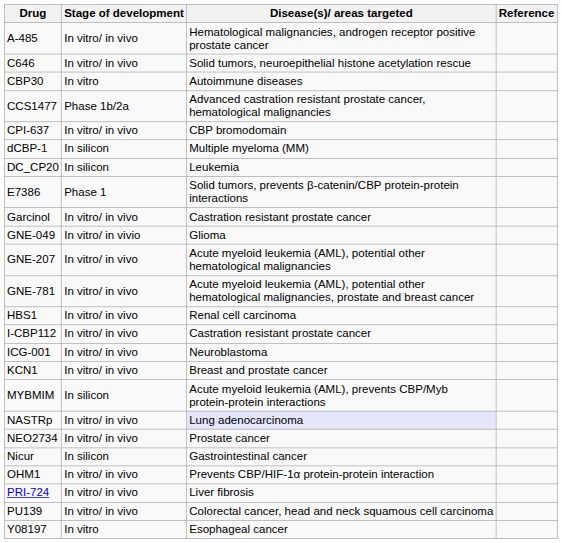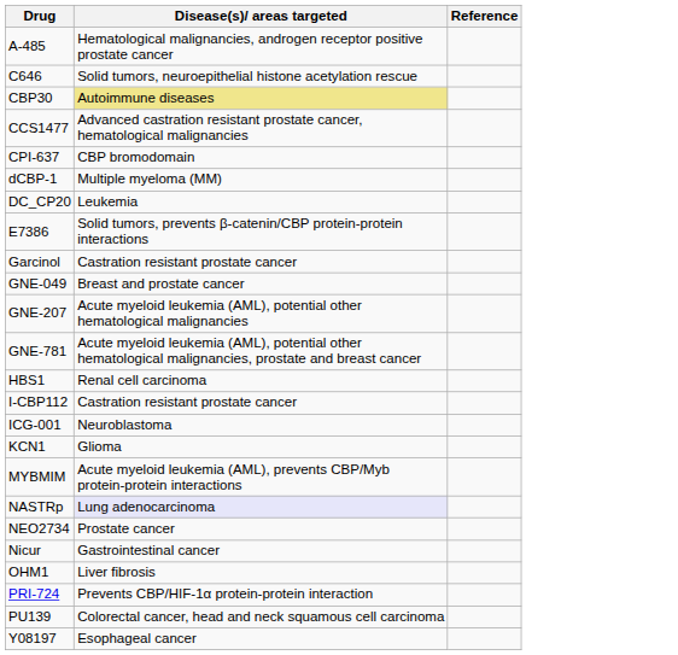 <table class="wikitable">
 <tr>
 <th>Drug</th>
-<th>Stage of development</th>
 <th>Disease(s)/ areas targeted</th>
 <th>Reference</th>
 </tr>
 <tr>
 <td>A-485</td>
-<td>In vitro/ in vivo</td>
 <td>Hematological malignancies, androgen receptor positive<br>prostate cancer</td>
 <td></td>
 </tr>
 <tr>
 <td>C646</td>
-<td>In vitro/ in vivo</td>
 <td>Solid tumors, neuroepithelial histone acetylation rescue</td>
 <td></td>
 </tr>
 <tr>
 <td>CBP30</td>
-<td>In vitro</td>
-<td>Autoimmune diseases</td>
+<td style="background: khaki;">Autoimmune diseases</td>
 <td></td>
 </tr>
 <tr>
 <td>CCS1477</td>
-<td>Phase 1b/2a</td>
 <td>Advanced castration resistant prostate cancer,<br>hematological malignancies</td>
 <td></td>
 </tr>
 <tr>
 <td>CPI-637</td>
-<td>In vitro/ in vivo</td>
 <td>CBP bromodomain</td>
 <td></td>
 </tr>
 <tr>
 <td>dCBP-1</td>
-<td>In silicon</td>
 <td>Multiple myeloma (MM)</td>
 <td></td>
 </tr>
 <tr>
 <td>DC_CP20</td>
-<td>In silicon</td>
 <td>Leukemia</td>
 <td></td>
 </tr>
 <tr>
 <td>E7386</td>
-<td>Phase 1</td>
 <td>Solid tumors, prevents β-catenin/CBP protein-protein<br>interactions</td>
 <td></td>
 </tr>
 <tr>
 <td>Garcinol</td>
-<td>In vitro/ in vivo</td>
 <td>Castration resistant prostate cancer</td>
 <td></td>
 </tr>
 <tr>
 <td>GNE-049</td>
-<td>In vitro/ in vivio</td>
-<td>Glioma</td>
+<td>Breast and prostate cancer</td>
 <td></td>
 </tr>
 <tr>
 <td>GNE-207</td>
-<td>In vitro/ in vivo</td>
 <td>Acute myeloid leukemia (AML), potential other<br>hematological malignancies</td>
 <td></td>
 </tr>
 <tr>
 <td>GNE-781</td>
-<td>In vitro/ in vivo</td>
 <td>Acute myeloid leukemia (AML), potential other<br>hematological malignancies, prostate and breast cancer</td>
 <td></td>
 </tr>
 <tr>
 <td>HBS1</td>
-<td>In vitro/ in vivo</td>
 <td>Renal cell carcinoma</td>
 <td></td>
 </tr>
 <tr>
 <td>I-CBP112</td>
-<td>In vitro/ in vivo</td>
 <td>Castration resistant prostate cancer</td>
 <td></td>
 </tr>
 <tr>
 <td>ICG-001</td>
-<td>In vitro/ in vivo</td>
 <td>Neuroblastoma</td>
 <td></td>
 </tr>
 <tr>
 <td>KCN1</td>
-<td>In vitro/ in vivo</td>
-<td>Breast and prostate cancer</td>
+<td>Glioma</td>
 <td></td>
 </tr>
 <tr>
 <td>MYBMIM</td>
-<td>In silicon</td>
 <td>Acute myeloid leukemia (AML), prevents CBP/Myb<br>protein-protein interactions</td>
 <td></td>
 </tr>
 <tr>
 <td>NASTRp</td>
-<td>In vitro/ in vivo</td>
 <td style="background: lavender;">Lung adenocarcinoma</td>
 <td></td>
 </tr>
 <tr>
 <td>NEO2734</td>
-<td>In vitro/ in vivo</td>
 <td>Prostate cancer</td>
 <td></td>
 </tr>
 <tr>
 <td>Nicur</td>
-<td>In silicon</td>
 <td>Gastrointestinal cancer</td>
 <td></td>
 </tr>
 <tr>
 <td>OHM1</td>
-<td>In vitro/ in vivo</td>
+<td>Liver fibrosis</td>
+<td></td>
+</tr>
+<tr>
+<td><a href='#'>PRI-724</a></td>
 <td>Prevents CBP/HIF-1α protein-protein interaction</td>
 <td></td>
 </tr>
 <tr>
-<td><a href='#'>PRI-724</a></td>
-<td>In vitro/ in vivo</td>
-<td>Liver fibrosis</td>
-<td></td>
-</tr>
-<tr>
 <td>PU139</td>
-<td>In vitro/ in vivo</td>
 <td>Colorectal cancer, head and neck squamous cell carcinoma</td>
 <td></td>
 </tr>
 <tr>
 <td>Y08197</td>
-<td>In vitro</td>
 <td>Esophageal cancer</td>
 <td></td>
 </tr>
 </table>
